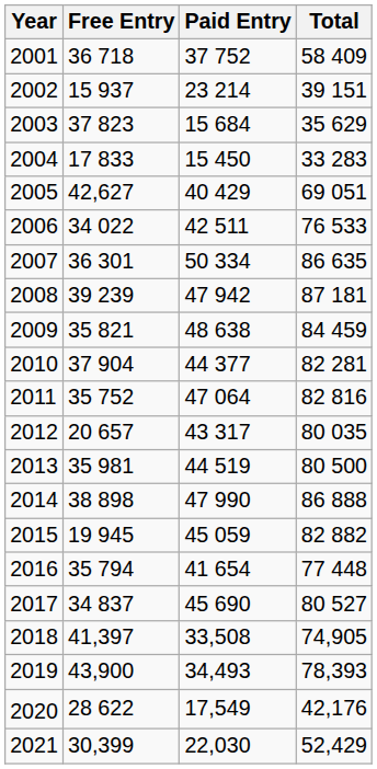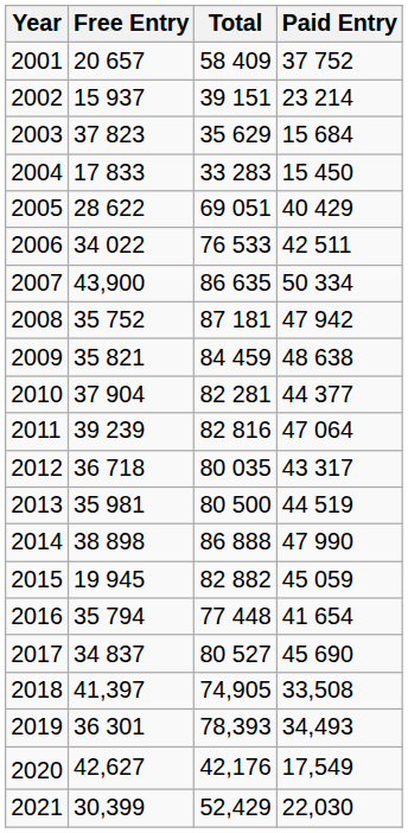 <table class="wikitable sortable static-row-numbers">
 <tr>
 <th>Year</th>
 <th>Free Entry</th>
+<th>Total</th>
 <th>Paid Entry</th>
-<th>Total</th>
 </tr>
 <tr>
 <td>2001</td>
-<td>36 718</td>
+<td>20 657</td>
+<td>58 409</td>
 <td>37 752</td>
-<td>58 409</td>
 </tr>
 <tr>
 <td>2002</td>
 <td>15 937</td>
+<td>39 151</td>
 <td>23 214</td>
-<td>39 151</td>
 </tr>
 <tr>
 <td>2003</td>
 <td>37 823</td>
+<td>35 629</td>
 <td>15 684</td>
-<td>35 629</td>
 </tr>
 <tr>
 <td>2004</td>
 <td>17 833</td>
+<td>33 283</td>
 <td>15 450</td>
-<td>33 283</td>
 </tr>
 <tr>
 <td>2005</td>
-<td>42,627</td>
+<td>28 622</td>
+<td>69 051</td>
 <td>40 429</td>
-<td>69 051</td>
 </tr>
 <tr>
 <td>2006</td>
 <td>34 022</td>
+<td>76 533</td>
 <td>42 511</td>
-<td>76 533</td>
 </tr>
 <tr>
 <td>2007</td>
-<td>36 301</td>
+<td>43,900</td>
+<td>86 635</td>
 <td>50 334</td>
-<td>86 635</td>
 </tr>
 <tr>
 <td>2008</td>
-<td>39 239</td>
+<td>35 752</td>
+<td>87 181</td>
 <td>47 942</td>
-<td>87 181</td>
 </tr>
 <tr>
 <td>2009</td>
 <td>35 821</td>
+<td>84 459</td>
 <td>48 638</td>
-<td>84 459</td>
 </tr>
 <tr>
 <td>2010</td>
 <td>37 904</td>
+<td>82 281</td>
 <td>44 377</td>
-<td>82 281</td>
 </tr>
 <tr>
 <td>2011</td>
-<td>35 752</td>
+<td>39 239</td>
+<td>82 816</td>
 <td>47 064</td>
-<td>82 816</td>
 </tr>
 <tr>
 <td>2012</td>
-<td>20 657</td>
+<td>36 718</td>
+<td>80 035</td>
 <td>43 317</td>
-<td>80 035</td>
 </tr>
 <tr>
 <td>2013</td>
 <td>35 981</td>
+<td>80 500</td>
 <td>44 519</td>
-<td>80 500</td>
 </tr>
 <tr>
 <td>2014</td>
 <td>38 898</td>
+<td>86 888</td>
 <td>47 990</td>
-<td>86 888</td>
 </tr>
 <tr>
 <td>2015</td>
 <td>19 945</td>
+<td>82 882</td>
 <td>45 059</td>
-<td>82 882</td>
 </tr>
 <tr>
 <td>2016</td>
 <td>35 794</td>
+<td>77 448</td>
 <td>41 654</td>
-<td>77 448</td>
 </tr>
 <tr>
 <td>2017</td>
 <td>34 837</td>
+<td>80 527</td>
 <td>45 690</td>
-<td>80 527</td>
 </tr>
 <tr>
 <td>2018</td>
 <td>41,397</td>
+<td>74,905</td>
 <td>33,508</td>
-<td>74,905</td>
 </tr>
 <tr>
 <td>2019</td>
-<td>43,900</td>
+<td>36 301</td>
+<td>78,393</td>
 <td>34,493</td>
-<td>78,393</td>
 </tr>
 <tr>
 <td>2020<sup></sup></td>
-<td>28 622</td>
+<td>42,627</td>
+<td>42,176</td>
 <td>17,549</td>
-<td>42,176</td>
 </tr>
 <tr>
 <td>2021</td>
 <td>30,399</td>
+<td>52,429</td>
 <td>22,030</td>
-<td>52,429</td>
 </tr>
 </table>
